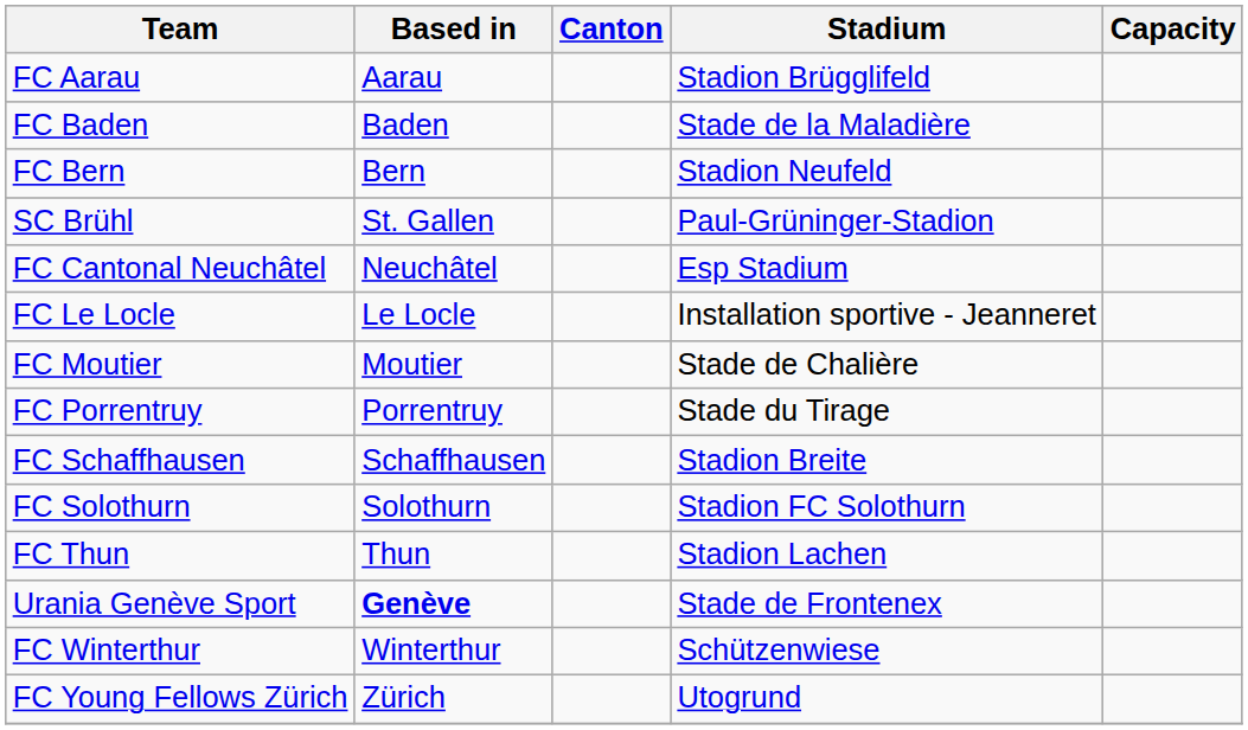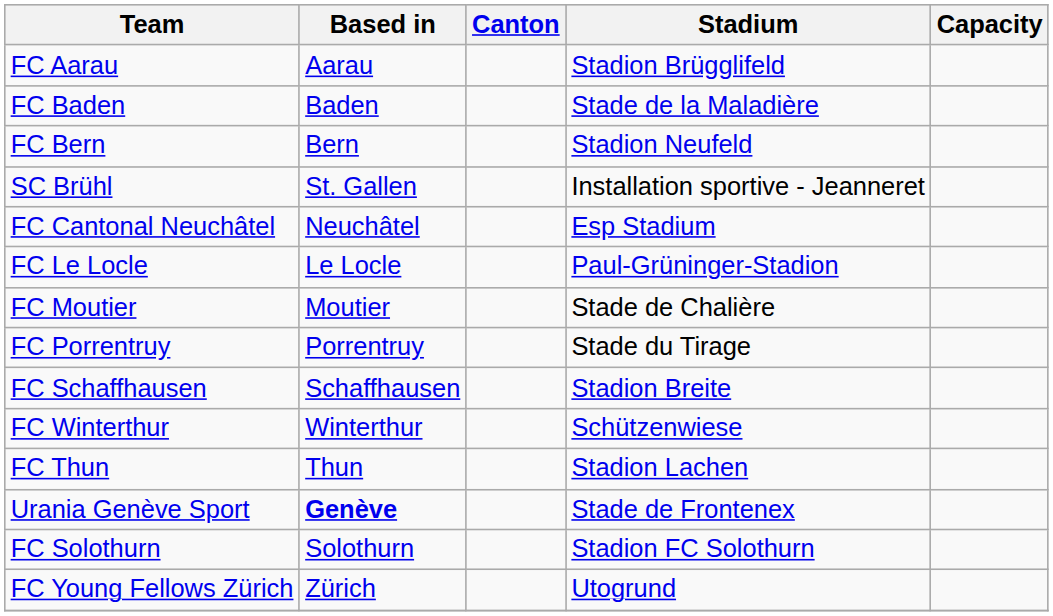 <table class="wikitable sortable" style="text-align: left;">
 <tr>
 <th>Team</th>
 <th>Based in</th>
 <th><a href='#'>Canton</a></th>
 <th>Stadium</th>
 <th>Capacity</th>
 </tr>
 <tr>
 <td><a href='#'>FC Aarau</a></td>
 <td><a href='#'>Aarau</a></td>
 <td></td>
 <td><a href='#'>Stadion Brügglifeld</a></td>
 <td></td>
 </tr>
 <tr>
 <td><a href='#'>FC Baden</a></td>
 <td><a href='#'>Baden</a></td>
 <td></td>
 <td><a href='#'>Stade de la Maladière</a></td>
 <td></td>
 </tr>
 <tr>
 <td><a href='#'>FC Bern</a></td>
 <td><a href='#'>Bern</a></td>
 <td></td>
 <td><a href='#'>Stadion Neufeld</a></td>
 <td></td>
 </tr>
 <tr>
 <td><a href='#'>SC Brühl</a></td>
 <td><a href='#'>St. Gallen</a></td>
 <td></td>
-<td><a href='#'>Paul-Grüninger-Stadion</a></td>
+<td>Installation sportive - Jeanneret</td>
 <td></td>
 </tr>
 <tr>
 <td><a href='#'>FC Cantonal Neuchâtel</a></td>
 <td><a href='#'>Neuchâtel</a></td>
 <td></td>
 <td><a href='#'>Esp Stadium</a></td>
 <td></td>
 </tr>
 <tr>
 <td><a href='#'>FC Le Locle</a></td>
 <td><a href='#'>Le Locle</a></td>
 <td></td>
-<td>Installation sportive - Jeanneret</td>
+<td><a href='#'>Paul-Grüninger-Stadion</a></td>
 <td></td>
 </tr>
 <tr>
 <td><a href='#'>FC Moutier</a></td>
 <td><a href='#'>Moutier</a></td>
 <td></td>
 <td>Stade de Chalière</td>
 <td></td>
 </tr>
 <tr>
 <td><a href='#'>FC Porrentruy</a></td>
 <td><a href='#'>Porrentruy</a></td>
 <td></td>
 <td>Stade du Tirage</td>
 <td></td>
 </tr>
 <tr>
 <td><a href='#'>FC Schaffhausen</a></td>
 <td><a href='#'>Schaffhausen</a></td>
 <td></td>
 <td><a href='#'>Stadion Breite</a></td>
 <td></td>
 </tr>
 <tr>
-<td><a href='#'>FC Solothurn</a></td>
-<td><a href='#'>Solothurn</a></td>
+<td><a href='#'>FC Winterthur</a></td>
+<td><a href='#'>Winterthur</a></td>
 <td></td>
-<td><a href='#'>Stadion FC Solothurn</a></td>
+<td><a href='#'>Schützenwiese</a></td>
 <td></td>
 </tr>
 <tr>
 <td><a href='#'>FC Thun</a></td>
 <td><a href='#'>Thun</a></td>
 <td></td>
 <td><a href='#'>Stadion Lachen</a></td>
 <td></td>
 </tr>
 <tr>
 <td><a href='#'>Urania Genève Sport</a></td>
 <td><strong><a href='#'>Genève</a></strong></td>
 <td></td>
 <td><a href='#'>Stade de Frontenex</a></td>
 <td></td>
 </tr>
 <tr>
-<td><a href='#'>FC Winterthur</a></td>
-<td><a href='#'>Winterthur</a></td>
+<td><a href='#'>FC Solothurn</a></td>
+<td><a href='#'>Solothurn</a></td>
 <td></td>
-<td><a href='#'>Schützenwiese</a></td>
+<td><a href='#'>Stadion FC Solothurn</a></td>
 <td></td>
 </tr>
 <tr>
 <td><a href='#'>FC Young Fellows Zürich</a></td>
 <td><a href='#'>Zürich</a></td>
 <td></td>
 <td><a href='#'>Utogrund</a></td>
 <td></td>
 </tr>
 <tr>
 </tr>
 </table>
